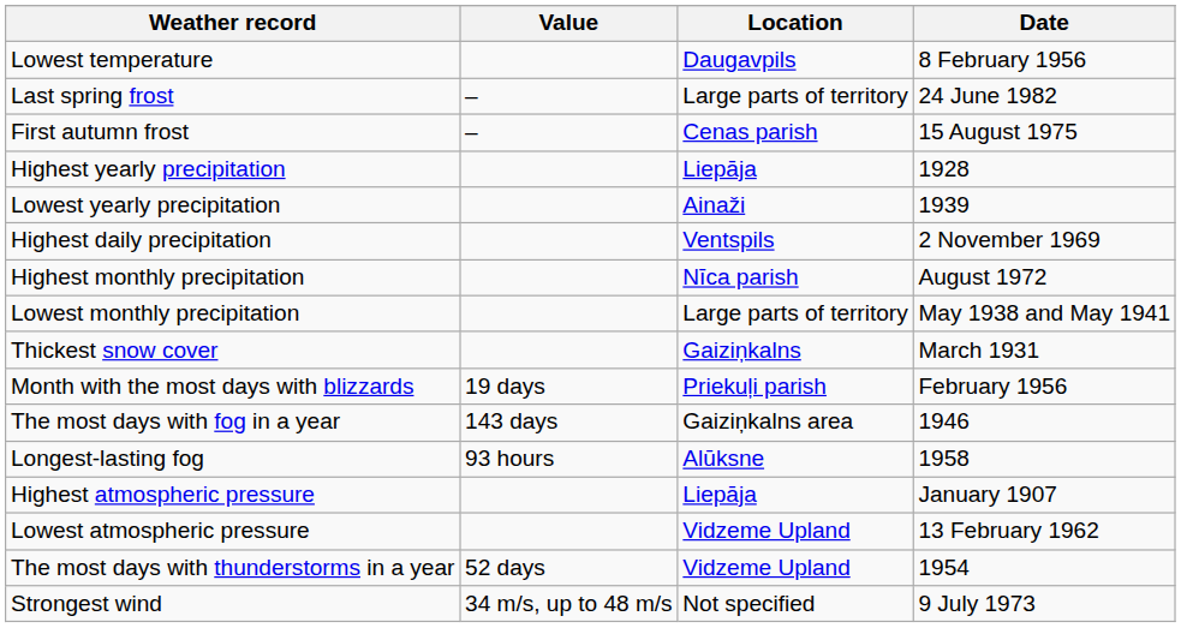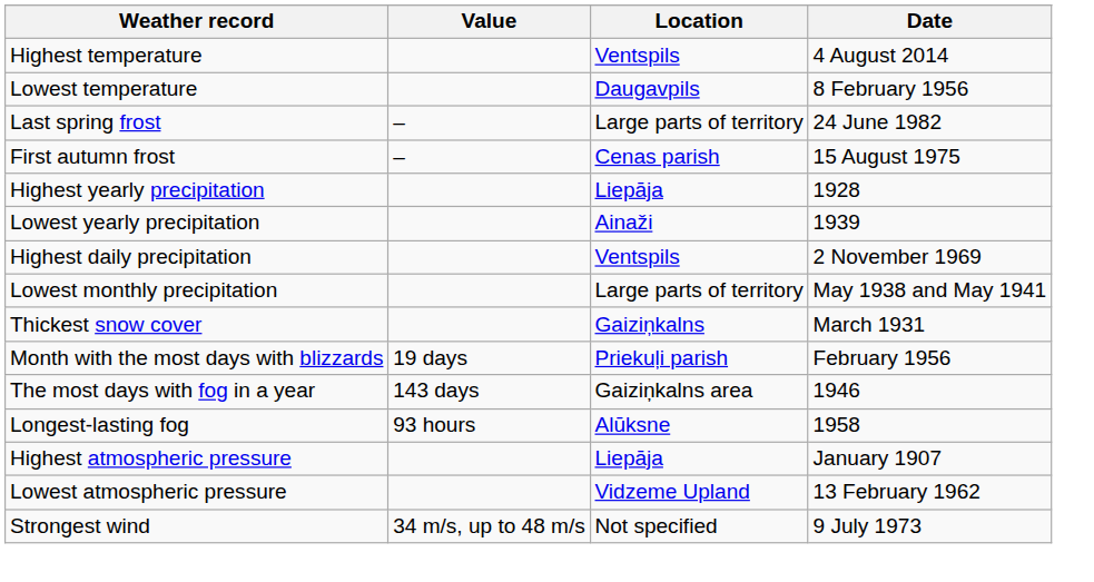 <table class="wikitable">
 <tr>
 </tr>
 <tr>
 <th>Weather record</th>
 <th>Value</th>
 <th>Location</th>
 <th>Date</th>
+</tr>
+<tr>
+<td>Highest temperature</td>
+<td></td>
+<td><a href='#'>Ventspils</a></td>
+<td>4 August 2014</td>
 </tr>
 <tr>
 <td>Lowest temperature</td>
 <td></td>
 <td><a href='#'>Daugavpils</a></td>
 <td>8 February 1956</td>
 </tr>
 <tr>
 <td>Last spring <a href='#'>frost</a></td>
 <td>–</td>
 <td>Large parts of territory</td>
 <td>24 June 1982</td>
 </tr>
 <tr>
 <td>First autumn frost</td>
 <td>–</td>
 <td><a href='#'>Cenas parish</a></td>
 <td>15 August 1975</td>
 </tr>
 <tr>
 <td>Highest yearly <a href='#'>precipitation</a></td>
 <td></td>
 <td><a href='#'>Liepāja</a></td>
 <td>1928</td>
 </tr>
 <tr>
 <td>Lowest yearly precipitation</td>
 <td></td>
 <td><a href='#'>Ainaži</a></td>
 <td>1939</td>
 </tr>
 <tr>
 <td>Highest daily precipitation</td>
 <td></td>
 <td><a href='#'>Ventspils</a></td>
 <td>2 November 1969</td>
-</tr>
-<tr>
-<td>Highest monthly precipitation</td>
-<td></td>
-<td><a href='#'>Nīca parish</a></td>
-<td>August 1972</td>
 </tr>
 <tr>
 <td>Lowest monthly precipitation</td>
 <td></td>
 <td>Large parts of territory</td>
 <td>May 1938 and May 1941</td>
 </tr>
 <tr>
 <td>Thickest <a href='#'>snow cover</a></td>
 <td></td>
 <td><a href='#'>Gaiziņkalns</a></td>
 <td>March 1931</td>
 </tr>
 <tr>
 <td>Month with the most days with <a href='#'>blizzards</a></td>
 <td>19 days</td>
 <td><a href='#'>Priekuļi parish</a></td>
 <td>February 1956</td>
 </tr>
 <tr>
 <td>The most days with <a href='#'>fog</a> in a year</td>
 <td>143 days</td>
 <td>Gaiziņkalns area</td>
 <td>1946</td>
 </tr>
 <tr>
 <td>Longest-lasting fog</td>
 <td>93 hours</td>
 <td><a href='#'>Alūksne</a></td>
 <td>1958</td>
 </tr>
 <tr>
 <td>Highest <a href='#'>atmospheric pressure</a></td>
 <td></td>
 <td><a href='#'>Liepāja</a></td>
 <td>January 1907</td>
 </tr>
 <tr>
 <td>Lowest atmospheric pressure</td>
 <td></td>
 <td><a href='#'>Vidzeme Upland</a></td>
 <td>13 February 1962</td>
 </tr>
 <tr>
-<td>The most days with <a href='#'>thunderstorms</a> in a year</td>
-<td>52 days</td>
-<td><a href='#'>Vidzeme Upland</a></td>
-<td>1954</td>
-</tr>
-<tr>
 <td>Strongest wind</td>
 <td>34 m/s, up to 48 m/s</td>
 <td>Not specified</td>
 <td>9 July 1973</td>
 </tr>
 </table>
